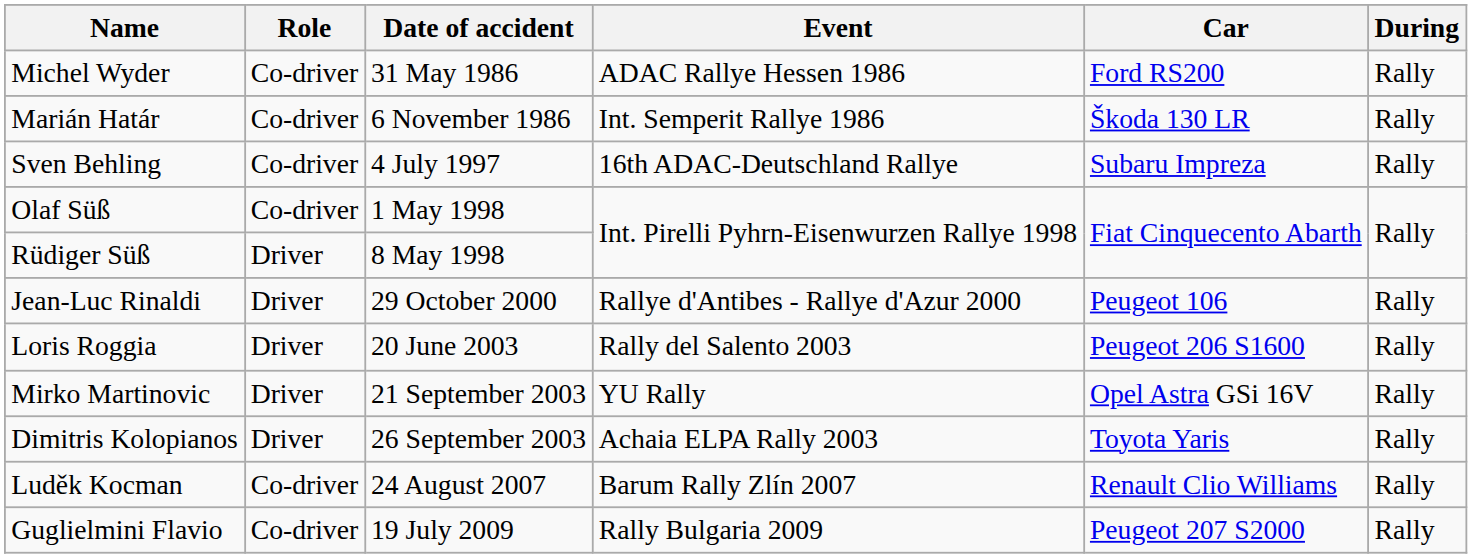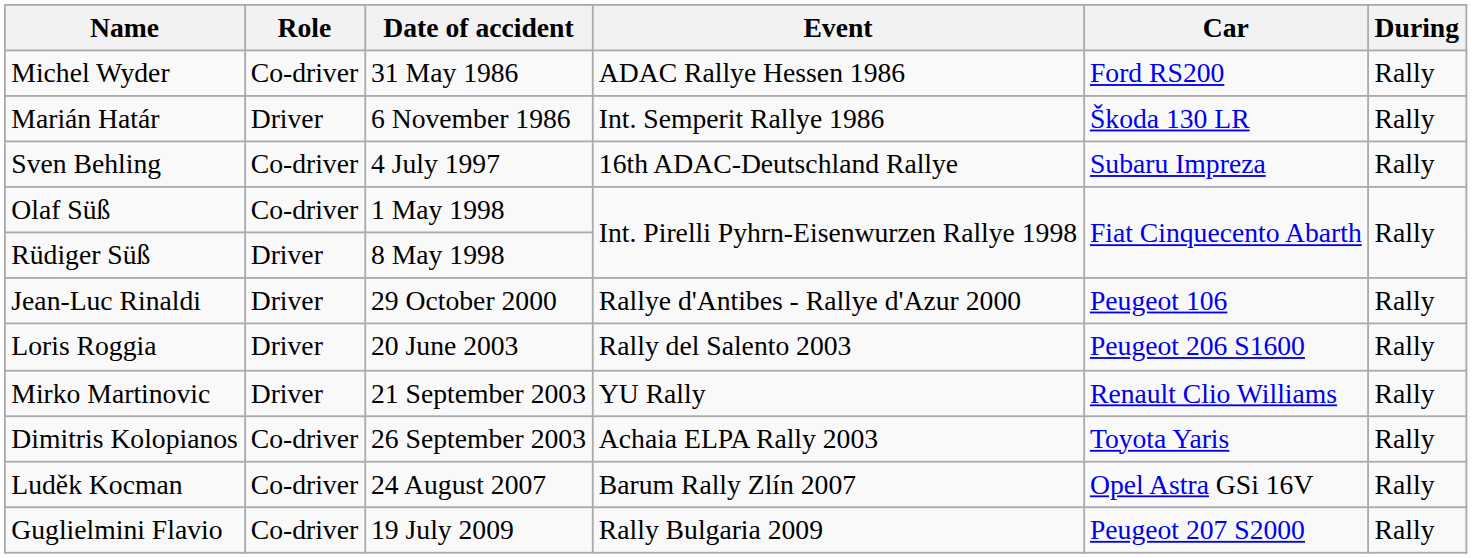 <table class="wikitable" style="text-align:left; font-size:95%">
 <tr>
 <th>Name</th>
 <th>Role</th>
 <th>Date of accident</th>
 <th>Event</th>
 <th>Car</th>
 <th>During</th>
 </tr>
 <tr>
 <td> Michel Wyder</td>
 <td>Co-driver</td>
 <td>31 May 1986</td>
 <td>ADAC Rallye Hessen 1986</td>
 <td><a href='#'>Ford RS200</a></td>
 <td>Rally</td>
 </tr>
 <tr>
 <td> Marián Határ</td>
-<td>Co-driver</td>
+<td>Driver</td>
 <td>6 November 1986</td>
 <td>Int. Semperit Rallye 1986</td>
 <td><a href='#'>Škoda 130 LR</a></td>
 <td>Rally</td>
 </tr>
 <tr>
 <td> Sven Behling</td>
 <td>Co-driver</td>
 <td>4 July 1997</td>
 <td>16th ADAC-Deutschland Rallye</td>
 <td><a href='#'>Subaru Impreza</a></td>
 <td>Rally</td>
 </tr>
 <tr>
 <td> Olaf Süß</td>
 <td>Co-driver</td>
 <td>1 May 1998</td>
 <td rowspan="2">Int. Pirelli Pyhrn-Eisenwurzen Rallye 1998</td>
 <td rowspan="2"><a href='#'>Fiat Cinquecento Abarth</a></td>
 <td rowspan="2">Rally</td>
 </tr>
 <tr>
 <td> Rüdiger Süß</td>
 <td>Driver</td>
 <td>8 May 1998</td>
 </tr>
 <tr>
 <td> Jean-Luc Rinaldi</td>
 <td>Driver</td>
 <td>29 October 2000</td>
 <td>Rallye d'Antibes - Rallye d'Azur 2000</td>
 <td><a href='#'>Peugeot 106</a></td>
 <td>Rally</td>
 </tr>
 <tr>
 <td> Loris Roggia</td>
 <td>Driver</td>
 <td>20 June 2003</td>
 <td>Rally del Salento 2003</td>
 <td><a href='#'>Peugeot 206 S1600</a></td>
 <td>Rally</td>
 </tr>
 <tr>
 <td> Mirko Martinovic</td>
 <td>Driver</td>
 <td>21 September 2003</td>
 <td>YU Rally</td>
-<td><a href='#'>Opel Astra</a> GSi 16V</td>
+<td><a href='#'>Renault Clio Williams</a></td>
 <td>Rally</td>
 </tr>
 <tr>
 <td> Dimitris Kolopianos</td>
-<td>Driver</td>
+<td>Co-driver</td>
 <td>26 September 2003</td>
 <td>Achaia ELPA Rally 2003</td>
 <td><a href='#'>Toyota Yaris</a></td>
 <td>Rally</td>
 </tr>
 <tr>
 <td> Luděk Kocman</td>
 <td>Co-driver</td>
 <td>24 August 2007</td>
 <td>Barum Rally Zlín 2007</td>
-<td><a href='#'>Renault Clio Williams</a></td>
+<td><a href='#'>Opel Astra</a> GSi 16V</td>
 <td>Rally</td>
 </tr>
 <tr>
 <td> Guglielmini Flavio</td>
 <td>Co-driver</td>
 <td>19 July 2009</td>
 <td>Rally Bulgaria 2009</td>
 <td><a href='#'>Peugeot 207 S2000</a></td>
 <td>Rally</td>
 </tr>
 </table>
